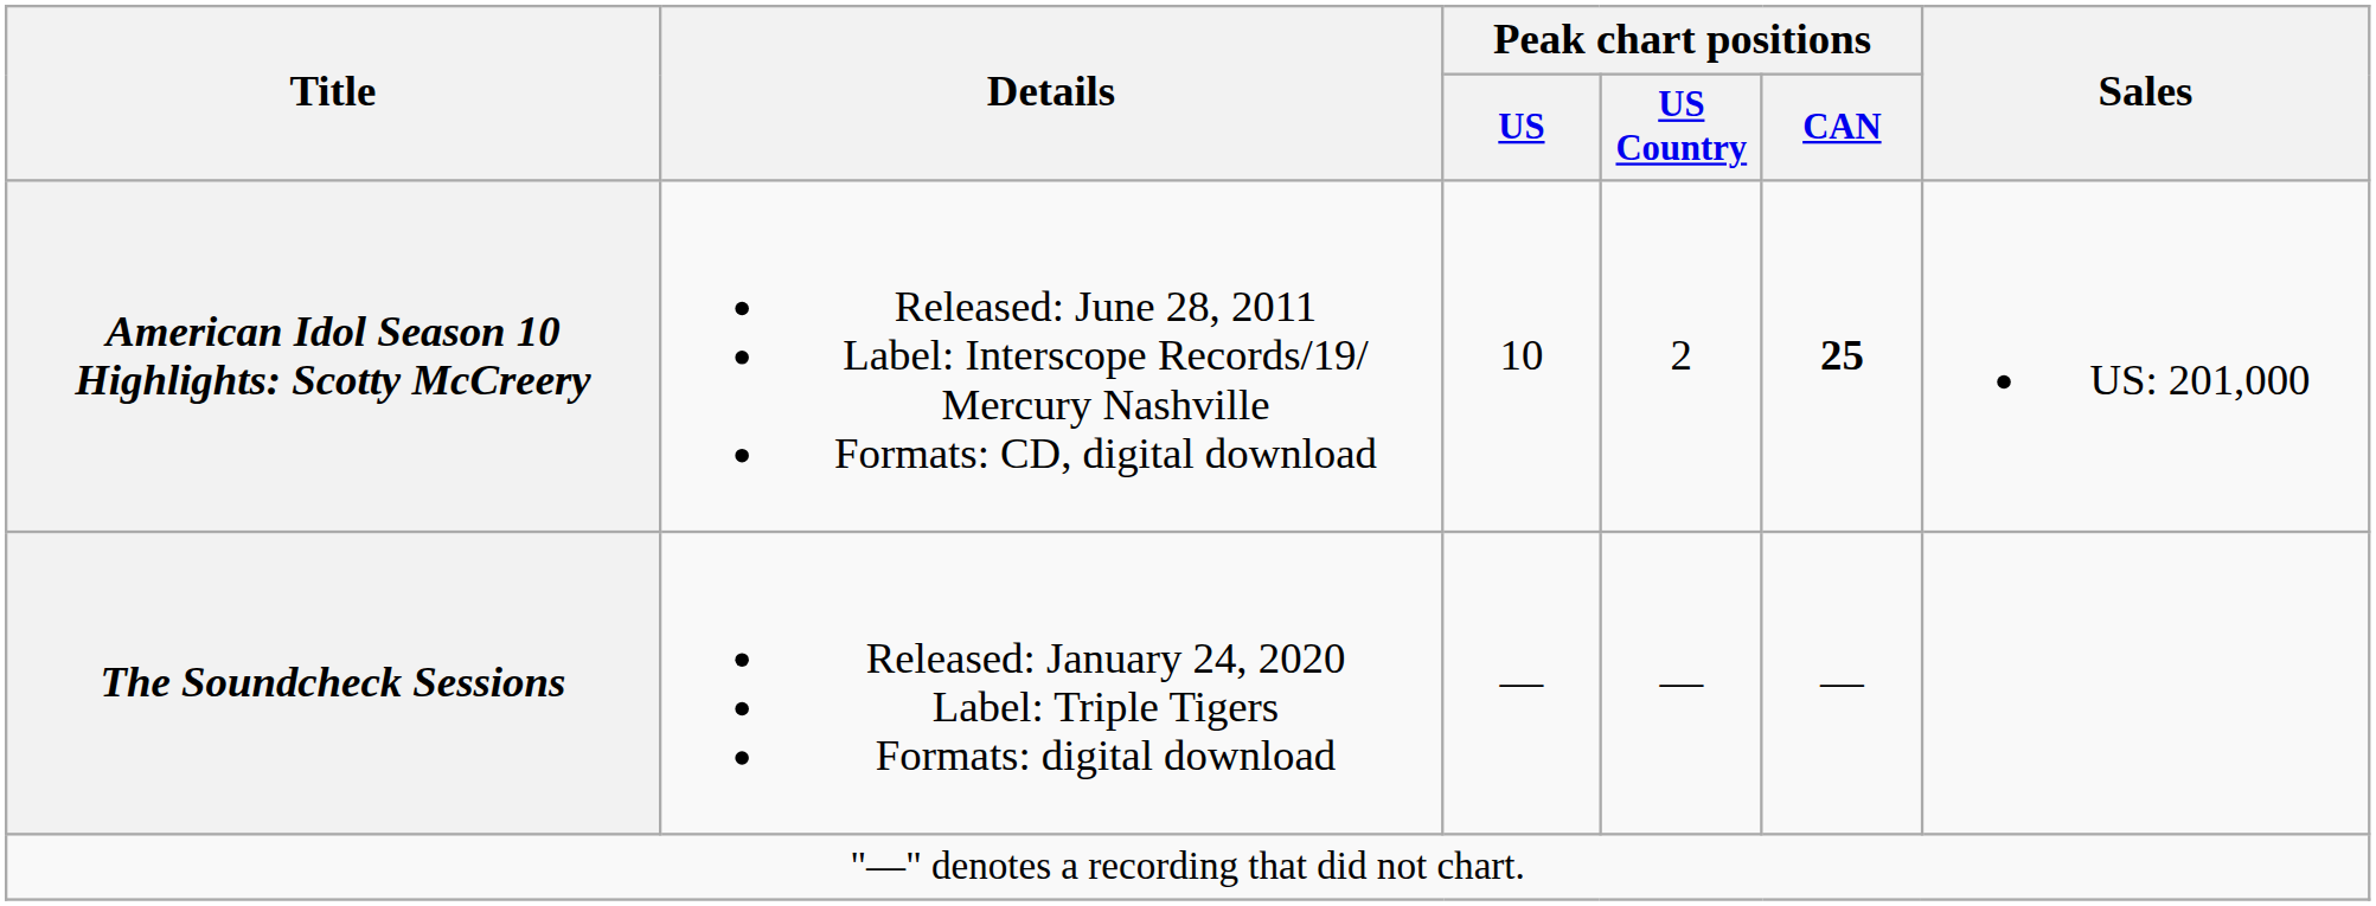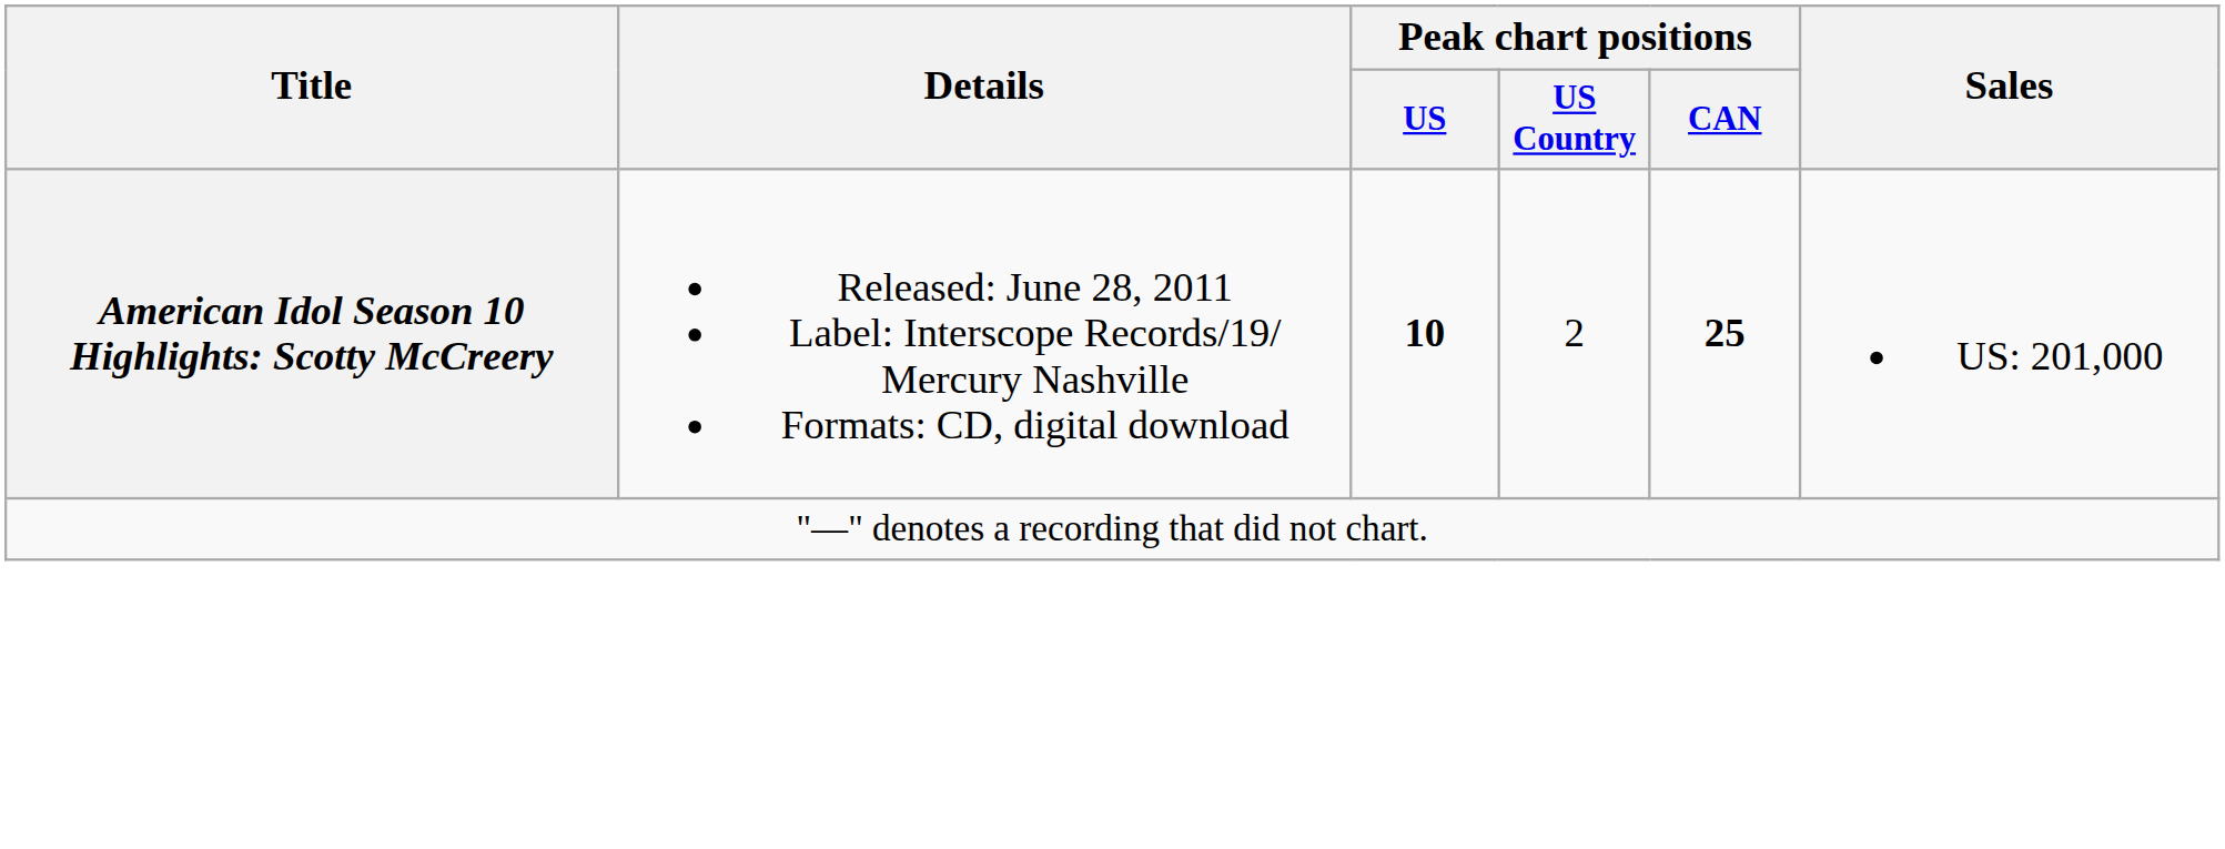 <table class="wikitable plainrowheaders" style="text-align:center;">
 <tr>
 <th scope="col" rowspan="2" style="width:15em;">Title</th>
 <th scope="col" rowspan="2" style="width:18em;">Details</th>
 <th scope="col" colspan="3">Peak chart positions</th>
 <th scope="col" rowspan="2" style="width:10em;">Sales</th>
 </tr>
 <tr style="font-size:smaller;">
 <th scope="col" style="width:4em;"><a href='#'>US</a><br></th>
 <th scope="col" style="width:4em;"><a href='#'>US Country</a><br></th>
 <th scope="col" style="width:4em;"><a href='#'>CAN</a><br></th>
 </tr>
 <tr>
 <th scope="row"><em>American Idol Season 10<br>Highlights: Scotty McCreery</em></th>
 <td><br><ul><li>Released: June 28, 2011</li><li>Label: Interscope Records/19/<br>Mercury Nashville</li><li>Formats: CD, digital download</li></ul></td>
-<td>10</td>
+<td><strong>10</strong></td>
 <td>2</td>
 <td><strong>25</strong></td>
 <td><br><ul><li>US: 201,000</li></ul></td>
 </tr>
 <tr>
-<th scope="row"><em>The Soundcheck Sessions</em></th>
-<td><br><ul><li>Released: January 24, 2020</li><li>Label: Triple Tigers</li><li>Formats: digital download</li></ul></td>
-<td>—</td>
-<td>—</td>
-<td>—</td>
-<td></td>
-</tr>
-<tr>
 <td colspan="6" style="font-size:90%">"—" denotes a recording that did not chart.</td>
 </tr>
 </table>
